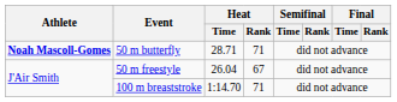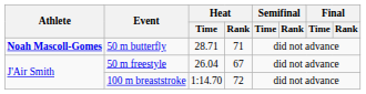 <table class=wikitable style=font-size:90%>
 <tr>
 <th rowspan=2>Athlete</th>
 <th rowspan=2>Event</th>
 <th colspan=2>Heat</th>
 <th colspan=2>Semifinal</th>
 <th colspan=2>Final</th>
 </tr>
 <tr style=font-size:95%>
 <th>Time</th>
 <th>Rank</th>
 <th>Time</th>
 <th>Rank</th>
 <th>Time</th>
 <th>Rank</th>
 </tr>
 <tr align=center>
 <td align=left><strong><a href='#'>Noah Mascoll-Gomes</a></strong></td>
 <td align=left><a href='#'>50 m butterfly</a></td>
 <td>28.71</td>
 <td>71</td>
 <td colspan=4>did not advance</td>
 </tr>
 <tr align=center>
 <td align=left rowspan=2><a href='#'>J'Air Smith</a></td>
 <td align=left><a href='#'>50 m freestyle</a></td>
 <td>26.04</td>
 <td>67</td>
 <td colspan=4>did not advance</td>
 </tr>
 <tr align=center>
 <td align=left><a href='#'>100 m breaststroke</a></td>
 <td>1:14.70</td>
-<td>71</td>
+<td>72</td>
 <td colspan=4>did not advance</td>
 </tr>
 </table>
